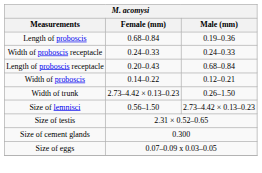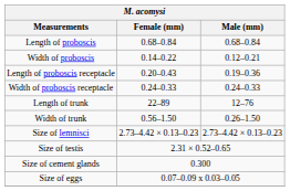 <table class="wikitable floatright" style="text-align: center; font-size: 75%;">
 <tr>
 <th colspan="3"><em>M. acomysi</em></th>
 </tr>
 <tr>
 <th>Measurements</th>
 <th>Female (mm)</th>
 <th>Male (mm)</th>
 </tr>
 <tr>
 <td>Length of <a href='#'>proboscis</a></td>
 <td>0.68–0.84</td>
+<td>0.68–0.84</td>
+</tr>
+<tr>
+<td>Width of <a href='#'>proboscis</a></td>
+<td>0.14–0.22</td>
+<td>0.12–0.21</td>
+</tr>
+<tr>
+<td>Length of <a href='#'>proboscis</a> receptacle</td>
+<td>0.20–0.43</td>
 <td>0.19–0.36</td>
 </tr>
 <tr>
 <td>Width of <a href='#'>proboscis</a> receptacle</td>
 <td>0.24–0.33</td>
 <td>0.24–0.33</td>
 </tr>
 <tr>
-<td>Length of <a href='#'>proboscis</a> receptacle</td>
-<td>0.20–0.43</td>
-<td>0.68–0.84</td>
-</tr>
-<tr>
-<td>Width of <a href='#'>proboscis</a></td>
-<td>0.14–0.22</td>
-<td>0.12–0.21</td>
+<td>Length of trunk</td>
+<td>22–89</td>
+<td>12–76</td>
 </tr>
 <tr>
 <td>Width of trunk</td>
-<td>2.73–4.42 × 0.13–0.23</td>
+<td>0.56–1.50</td>
 <td>0.26–1.50</td>
 </tr>
 <tr>
 <td>Size of <a href='#'>lemnisci</a></td>
-<td>0.56–1.50</td>
+<td>2.73–4.42 × 0.13–0.23</td>
 <td>2.73–4.42 × 0.13–0.23</td>
 </tr>
 <tr>
 <td>Size of testis</td>
 <td colspan="2">2.31 × 0.52–0.65</td>
 </tr>
 <tr>
 <td>Size of cement glands</td>
 <td colspan="2">0.300</td>
 </tr>
 <tr>
 <td>Size of eggs</td>
 <td colspan="2">0.07–0.09 x 0.03–0.05</td>
 </tr>
 <tr>
 </tr>
 </table>
